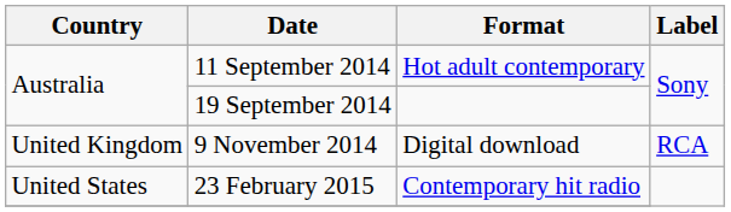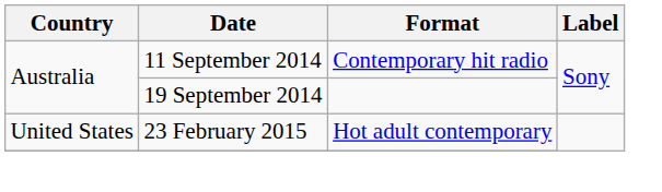 <table class="wikitable sortable plainrowheaders">
 <tr>
 <th scope="col">Country</th>
 <th scope="col">Date</th>
 <th scope="col">Format</th>
 <th scope="col">Label</th>
 </tr>
 <tr>
 <td rowspan="2">Australia</td>
 <td>11 September 2014</td>
-<td><a href='#'>Hot adult contemporary</a></td>
+<td><a href='#'>Contemporary hit radio</a></td>
 <td rowspan="2"><a href='#'>Sony</a></td>
 </tr>
 <tr>
 <td>19 September 2014</td>
 <td></td>
 </tr>
 <tr>
-<td>United Kingdom</td>
-<td>9 November 2014</td>
-<td>Digital download</td>
-<td><a href='#'>RCA</a></td>
-</tr>
-<tr>
 <td>United States</td>
 <td>23 February 2015</td>
-<td><a href='#'>Contemporary hit radio</a></td>
+<td><a href='#'>Hot adult contemporary</a></td>
 <td rowspan="2"></td>
 </tr>
 <tr>
 </tr>
 </table>
